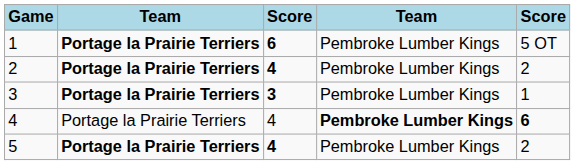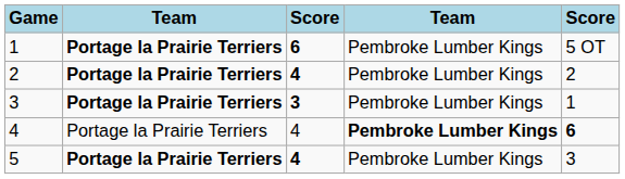 <table class="wikitable">
 <tr>
 <th style="background:lightblue;">Game</th>
 <th style="background:lightblue;">Team</th>
 <th style="background:lightblue;">Score</th>
 <th style="background:lightblue;">Team</th>
 <th style="background:lightblue;">Score</th>
 </tr>
 <tr bgcolor=>
 <td>1</td>
 <td><strong>Portage la Prairie Terriers</strong></td>
 <td><strong>6</strong></td>
 <td>Pembroke Lumber Kings</td>
 <td>5 OT</td>
 </tr>
 <tr bgcolor=>
 <td>2</td>
 <td><strong>Portage la Prairie Terriers</strong></td>
 <td><strong>4</strong></td>
 <td>Pembroke Lumber Kings</td>
 <td>2</td>
 </tr>
 <tr bgcolor=>
 <td>3</td>
 <td><strong>Portage la Prairie Terriers</strong></td>
 <td><strong>3</strong></td>
 <td>Pembroke Lumber Kings</td>
 <td>1</td>
 </tr>
 <tr bgcolor=>
 <td>4</td>
 <td>Portage la Prairie Terriers</td>
 <td>4</td>
 <td><strong>Pembroke Lumber Kings</strong></td>
 <td><strong>6</strong></td>
 </tr>
 <tr bgcolor=>
 <td>5</td>
 <td><strong>Portage la Prairie Terriers</strong></td>
 <td><strong>4</strong></td>
 <td>Pembroke Lumber Kings</td>
-<td>2</td>
+<td>3</td>
 </tr>
 </table>
